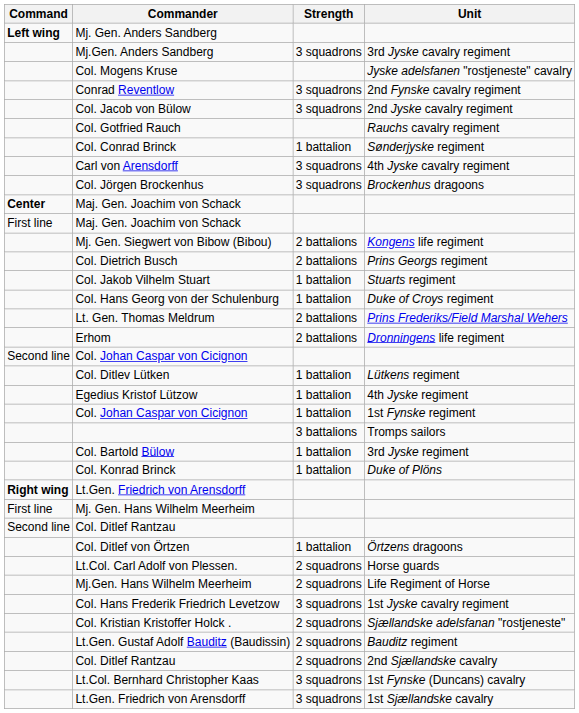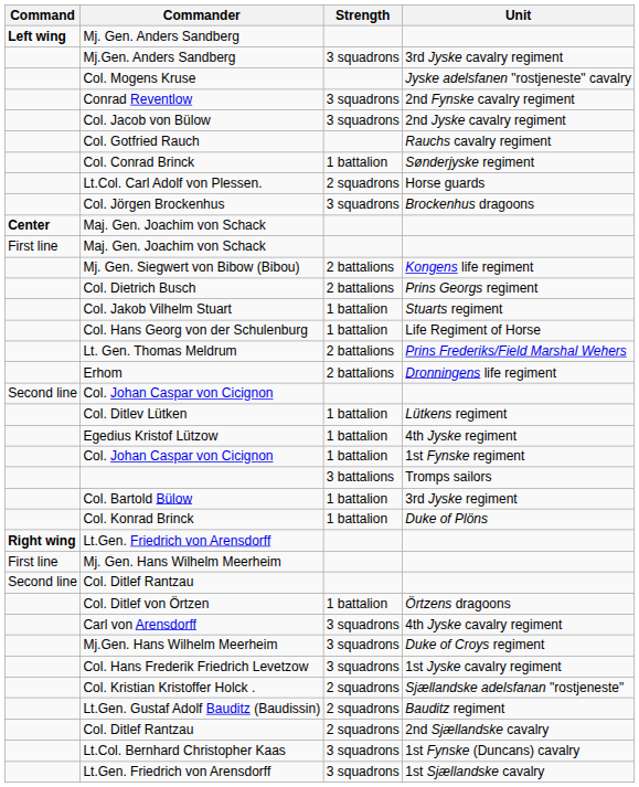 <table class="wikitable">
 <tr>
 <th>Command</th>
 <th>Commander</th>
 <th>Strength</th>
 <th>Unit</th>
 </tr>
 <tr>
 <td><strong>Left wing</strong></td>
 <td>Mj. Gen. Anders Sandberg</td>
 <td></td>
 <td></td>
 </tr>
 <tr>
 <td></td>
 <td>Mj.Gen. Anders Sandberg</td>
 <td>3 squadrons</td>
 <td>3rd <em>Jyske</em> cavalry regiment</td>
 </tr>
 <tr>
 <td></td>
 <td>Col. Mogens Kruse</td>
 <td></td>
 <td><em>Jyske adelsfanen</em> "rostjeneste" cavalry</td>
 </tr>
 <tr>
 <td></td>
 <td>Conrad <a href='#'>Reventlow</a></td>
 <td>3 squadrons</td>
 <td>2nd <em>Fynske</em> cavalry regiment</td>
 </tr>
 <tr>
 <td></td>
 <td>Col. Jacob von Bülow</td>
 <td>3 squadrons</td>
 <td>2nd <em>Jyske</em> cavalry regiment</td>
 </tr>
 <tr>
 <td></td>
 <td>Col. Gotfried Rauch</td>
 <td></td>
 <td><em>Rauchs</em> cavalry regiment</td>
 </tr>
 <tr>
 <td></td>
 <td>Col. Conrad Brinck</td>
 <td>1 battalion</td>
 <td><em>Sønderjyske</em> regiment</td>
 </tr>
 <tr>
 <td></td>
-<td>Carl von <a href='#'>Arensdorff</a></td>
-<td>3 squadrons</td>
-<td>4th <em>Jyske</em> cavalry regiment</td>
+<td>Lt.Col. Carl Adolf von Plessen.</td>
+<td>2 squadrons</td>
+<td>Horse guards</td>
 </tr>
 <tr>
 <td></td>
 <td>Col. Jörgen Brockenhus</td>
 <td>3 squadrons</td>
 <td><em>Brockenhus</em> dragoons</td>
 </tr>
 <tr>
 <td><strong>Center</strong></td>
 <td>Maj. Gen. Joachim von Schack</td>
 <td></td>
 <td></td>
 </tr>
 <tr>
 <td>First line</td>
 <td>Maj. Gen. Joachim von Schack</td>
 <td></td>
 <td></td>
 </tr>
 <tr>
 <td></td>
 <td>Mj. Gen. Siegwert von Bibow (Bibou)</td>
 <td>2 battalions</td>
 <td><em><a href='#'>Kongens</a></em> life regiment</td>
 </tr>
 <tr>
 <td></td>
 <td>Col. Dietrich Busch</td>
 <td>2 battalions</td>
 <td><em>Prins Georgs</em> regiment</td>
 </tr>
 <tr>
 <td></td>
 <td>Col. Jakob Vilhelm Stuart</td>
 <td>1 battalion</td>
 <td><em>Stuarts</em> regiment</td>
 </tr>
 <tr>
 <td></td>
 <td>Col. Hans Georg von der Schulenburg</td>
 <td>1 battalion</td>
-<td><em>Duke of Croys</em> regiment</td>
+<td>Life Regiment of Horse</td>
 </tr>
 <tr>
 <td></td>
 <td>Lt. Gen. Thomas Meldrum</td>
 <td>2 battalions</td>
 <td><em><a href='#'>Prins Frederiks/Field Marshal Wehers</a></em></td>
 </tr>
 <tr>
 <td></td>
 <td>Erhom</td>
 <td>2 battalions</td>
 <td><em><a href='#'>Dronningens</a></em> life regiment</td>
 </tr>
 <tr>
 <td>Second line</td>
 <td>Col. <a href='#'>Johan Caspar von Cicignon</a></td>
 <td></td>
 <td></td>
 </tr>
 <tr>
 <td></td>
 <td>Col. Ditlev Lütken</td>
 <td>1 battalion</td>
 <td><em>Lütkens</em> regiment</td>
 </tr>
 <tr>
 <td></td>
 <td>Egedius Kristof Lützow</td>
 <td>1 battalion</td>
 <td>4th <em>Jyske</em> regiment</td>
 </tr>
 <tr>
 <td></td>
 <td>Col. <a href='#'>Johan Caspar von Cicignon</a></td>
 <td>1 battalion</td>
 <td>1st <em>Fynske</em> regiment</td>
 </tr>
 <tr>
 <td></td>
 <td></td>
 <td>3 battalions</td>
 <td>Tromps sailors</td>
 </tr>
 <tr>
 <td></td>
 <td>Col. Bartold <a href='#'>Bülow</a></td>
 <td>1 battalion</td>
 <td>3rd <em>Jyske</em> regiment</td>
 </tr>
 <tr>
 <td></td>
 <td>Col. Konrad Brinck</td>
 <td>1 battalion</td>
 <td><em>Duke of Plöns</em></td>
 </tr>
 <tr>
 <td><strong>Right wing</strong></td>
 <td>Lt.Gen. <a href='#'>Friedrich von Arensdorff</a></td>
 <td></td>
 <td></td>
 </tr>
 <tr>
 <td>First line</td>
 <td>Mj. Gen. Hans Wilhelm Meerheim</td>
 <td></td>
 <td></td>
 </tr>
 <tr>
 <td>Second line</td>
 <td>Col. Ditlef Rantzau </td>
 <td></td>
 <td></td>
 </tr>
 <tr>
 <td></td>
 <td>Col. Ditlef von Örtzen</td>
 <td>1 battalion</td>
 <td><em>Örtzens</em> dragoons</td>
 </tr>
 <tr>
 <td></td>
-<td>Lt.Col. Carl Adolf von Plessen.</td>
-<td>2 squadrons</td>
-<td>Horse guards</td>
+<td>Carl von <a href='#'>Arensdorff</a></td>
+<td>3 squadrons</td>
+<td>4th <em>Jyske</em> cavalry regiment</td>
 </tr>
 <tr>
 <td></td>
 <td>Mj.Gen. Hans Wilhelm Meerheim</td>
-<td>2 squadrons</td>
-<td>Life Regiment of Horse</td>
+<td>3 squadrons</td>
+<td><em>Duke of Croys</em> regiment</td>
 </tr>
 <tr>
 <td></td>
 <td>Col. Hans Frederik Friedrich Levetzow</td>
 <td>3 squadrons</td>
 <td>1st <em>Jyske</em> cavalry regiment</td>
 </tr>
 <tr>
 <td></td>
 <td>Col. Kristian Kristoffer Holck .</td>
 <td>2 squadrons</td>
 <td><em>Sjællandske adelsfanan</em> "rostjeneste"</td>
 </tr>
 <tr>
 <td></td>
 <td>Lt.Gen. Gustaf Adolf <a href='#'>Bauditz</a> (Baudissin)</td>
 <td>2 squadrons</td>
 <td><em>Bauditz</em> regiment</td>
 </tr>
 <tr>
 <td></td>
 <td>Col. Ditlef Rantzau</td>
 <td>2 squadrons</td>
 <td>2nd <em>Sjællandske</em> cavalry</td>
 </tr>
 <tr>
 <td></td>
 <td>Lt.Col. Bernhard Christopher Kaas</td>
 <td>3 squadrons</td>
 <td>1st <em>Fynske</em> (Duncans) cavalry</td>
 </tr>
 <tr>
 <td></td>
 <td>Lt.Gen. Friedrich von Arensdorff</td>
 <td>3 squadrons</td>
 <td>1st <em>Sjællandske</em> cavalry</td>
 </tr>
 </table>
